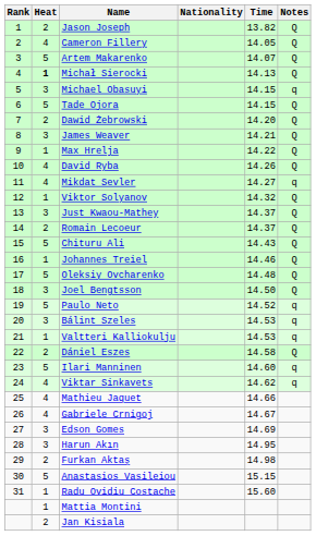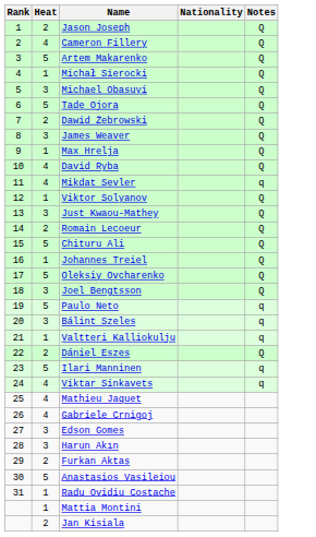 <table class="wikitable sortable" style="text-align:center">
 <tr>
 <th>Rank</th>
 <th>Heat</th>
 <th>Name</th>
 <th>Nationality</th>
-<th>Time</th>
 <th>Notes</th>
 </tr>
 <tr bgcolor=ccffcc>
 <td>1</td>
 <td>2</td>
 <td align=left><a href='#'>Jason Joseph</a></td>
 <td align=left></td>
-<td>13.82</td>
 <td>Q</td>
 </tr>
 <tr bgcolor=ccffcc>
 <td>2</td>
 <td>4</td>
 <td align=left><a href='#'>Cameron Fillery</a></td>
 <td align=left></td>
-<td>14.05</td>
 <td>Q</td>
 </tr>
 <tr bgcolor=ccffcc>
 <td>3</td>
 <td>5</td>
 <td align=left><a href='#'>Artem Makarenko</a></td>
 <td align=left></td>
-<td>14.07</td>
 <td>Q</td>
 </tr>
 <tr bgcolor=ccffcc>
 <td>4</td>
-<td><strong>1</strong></td>
+<td>1</td>
 <td align=left><a href='#'>Michał Sierocki</a></td>
 <td align=left></td>
-<td>14.13</td>
 <td>Q</td>
 </tr>
 <tr bgcolor=ccffcc>
 <td>5</td>
 <td>3</td>
 <td align=left><a href='#'>Michael Obasuyi</a></td>
 <td align=left></td>
-<td>14.15</td>
-<td>q</td>
+<td>Q</td>
 </tr>
 <tr bgcolor=ccffcc>
 <td>6</td>
 <td>5</td>
 <td align=left><a href='#'>Tade Ojora</a></td>
 <td align=left></td>
-<td>14.15</td>
 <td>Q</td>
 </tr>
 <tr bgcolor=ccffcc>
 <td>7</td>
 <td>2</td>
 <td align=left><a href='#'>Dawid Żebrowski</a></td>
 <td align=left></td>
-<td>14.20</td>
 <td>Q</td>
 </tr>
 <tr bgcolor=ccffcc>
 <td>8</td>
 <td>3</td>
 <td align=left><a href='#'>James Weaver</a></td>
 <td align=left></td>
-<td>14.21</td>
 <td>Q</td>
 </tr>
 <tr bgcolor=ccffcc>
 <td>9</td>
 <td>1</td>
 <td align=left><a href='#'>Max Hrelja</a></td>
 <td align=left></td>
-<td>14.22</td>
 <td>Q</td>
 </tr>
 <tr bgcolor=ccffcc>
 <td>10</td>
 <td>4</td>
 <td align=left><a href='#'>David Ryba</a></td>
 <td align=left></td>
-<td>14.26</td>
 <td>Q</td>
 </tr>
 <tr bgcolor=ccffcc>
 <td>11</td>
 <td>4</td>
 <td align=left><a href='#'>Mikdat Sevler</a></td>
 <td align=left></td>
-<td>14.27</td>
 <td>q</td>
 </tr>
 <tr bgcolor=ccffcc>
 <td>12</td>
 <td>1</td>
 <td align=left><a href='#'>Viktor Solyanov</a></td>
 <td align=left></td>
-<td>14.32</td>
 <td>Q</td>
 </tr>
 <tr bgcolor=ccffcc>
 <td>13</td>
 <td>3</td>
 <td align=left><a href='#'>Just Kwaou-Mathey</a></td>
 <td align=left></td>
-<td>14.37</td>
 <td>Q</td>
 </tr>
 <tr bgcolor=ccffcc>
 <td>14</td>
 <td>2</td>
 <td align=left><a href='#'>Romain Lecoeur</a></td>
 <td align=left></td>
-<td>14.37</td>
 <td>Q</td>
 </tr>
 <tr bgcolor=ccffcc>
 <td>15</td>
 <td>5</td>
 <td align=left><a href='#'>Chituru Ali</a></td>
 <td align=left></td>
-<td>14.43</td>
 <td>Q</td>
 </tr>
 <tr bgcolor=ccffcc>
 <td>16</td>
 <td>1</td>
 <td align=left><a href='#'>Johannes Treiel</a></td>
 <td align=left></td>
-<td>14.46</td>
 <td>Q</td>
 </tr>
 <tr bgcolor=ccffcc>
 <td>17</td>
 <td>5</td>
 <td align=left><a href='#'>Oleksiy Ovcharenko</a></td>
 <td align=left></td>
-<td>14.48</td>
 <td>Q</td>
 </tr>
 <tr bgcolor=ccffcc>
 <td>18</td>
 <td>3</td>
 <td align=left><a href='#'>Joel Bengtsson</a></td>
 <td align=left></td>
-<td>14.50</td>
 <td>Q</td>
 </tr>
 <tr bgcolor=ddffdd>
 <td>19</td>
 <td>5</td>
 <td align=left><a href='#'>Paulo Neto</a></td>
 <td align=left></td>
-<td>14.52</td>
 <td>q</td>
 </tr>
 <tr bgcolor=ddffdd>
 <td>20</td>
 <td>3</td>
 <td align=left><a href='#'>Bálint Szeles</a></td>
 <td align=left></td>
-<td>14.53</td>
 <td>q</td>
 </tr>
 <tr bgcolor=ddffdd>
 <td>21</td>
 <td>1</td>
 <td align=left><a href='#'>Valtteri Kalliokulju</a></td>
 <td align=left></td>
-<td>14.53</td>
 <td>q</td>
 </tr>
 <tr bgcolor=ccffcc>
 <td>22</td>
 <td>2</td>
 <td align=left><a href='#'>Dániel Eszes</a></td>
 <td align=left></td>
-<td>14.58</td>
 <td>Q</td>
 </tr>
 <tr bgcolor=ddffdd>
 <td>23</td>
 <td>5</td>
 <td align=left><a href='#'>Ilari Manninen</a></td>
 <td align=left></td>
-<td>14.60</td>
 <td>q</td>
 </tr>
 <tr bgcolor=ddffdd>
 <td>24</td>
 <td>4</td>
 <td align=left><a href='#'>Viktar Sinkavets</a></td>
 <td align=left></td>
-<td>14.62</td>
 <td>q</td>
 </tr>
 <tr>
 <td>25</td>
 <td>4</td>
 <td align=left><a href='#'>Mathieu Jaquet</a></td>
 <td align=left></td>
-<td>14.66</td>
 <td></td>
 </tr>
 <tr>
 <td>26</td>
 <td>4</td>
 <td align=left><a href='#'>Gabriele Crnigoj</a></td>
 <td align=left></td>
-<td>14.67</td>
 <td></td>
 </tr>
 <tr>
 <td>27</td>
 <td>3</td>
 <td align=left><a href='#'>Edson Gomes</a></td>
 <td align=left></td>
-<td>14.69</td>
 <td></td>
 </tr>
 <tr>
 <td>28</td>
 <td>3</td>
 <td align=left><a href='#'>Harun Akın</a></td>
 <td align=left></td>
-<td>14.95</td>
 <td></td>
 </tr>
 <tr>
 <td>29</td>
 <td>2</td>
 <td align=left><a href='#'>Furkan Aktaş</a></td>
 <td align=left></td>
-<td>14.98</td>
 <td></td>
 </tr>
 <tr>
 <td>30</td>
 <td>5</td>
 <td align=left><a href='#'>Anastasios Vasileiou</a></td>
 <td align=left></td>
-<td>15.15</td>
 <td></td>
 </tr>
 <tr>
 <td>31</td>
 <td>1</td>
 <td align=left><a href='#'>Radu Ovidiu Costache</a></td>
 <td align=left></td>
-<td>15.60</td>
 <td></td>
 </tr>
 <tr>
 <td></td>
 <td>1</td>
 <td align=left><a href='#'>Mattia Montini</a></td>
 <td align=left></td>
 <td></td>
-<td></td>
 </tr>
 <tr>
 <td></td>
 <td>2</td>
 <td align=left><a href='#'>Jan Kisiala</a></td>
 <td align=left></td>
 <td></td>
-<td></td>
 </tr>
 </table>
